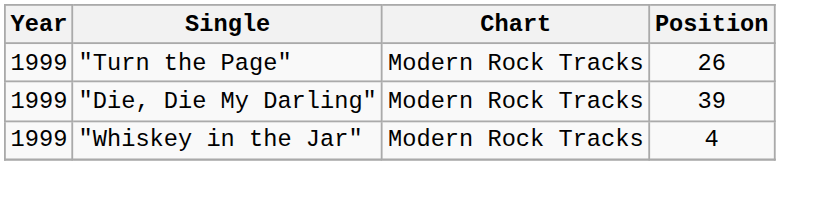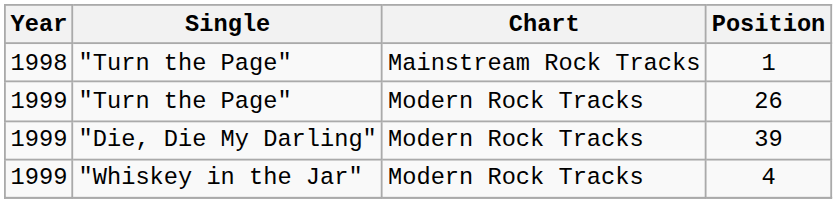 <table class="wikitable">
 <tr>
 <th>Year</th>
 <th>Single</th>
 <th>Chart</th>
 <th>Position</th>
+</tr>
+<tr>
+<td>1998</td>
+<td>"Turn the Page"</td>
+<td>Mainstream Rock Tracks</td>
+<td align="center">1</td>
 </tr>
 <tr>
 <td>1999</td>
 <td>"Turn the Page"</td>
 <td>Modern Rock Tracks</td>
 <td align="center">26</td>
 </tr>
 <tr>
 <td>1999</td>
 <td>"Die, Die My Darling"</td>
 <td>Modern Rock Tracks</td>
 <td align="center">39</td>
 </tr>
 <tr>
 <td>1999</td>
 <td>"Whiskey in the Jar"</td>
 <td>Modern Rock Tracks</td>
 <td align="center">4</td>
 </tr>
 <tr>
 </tr>
 </table>
